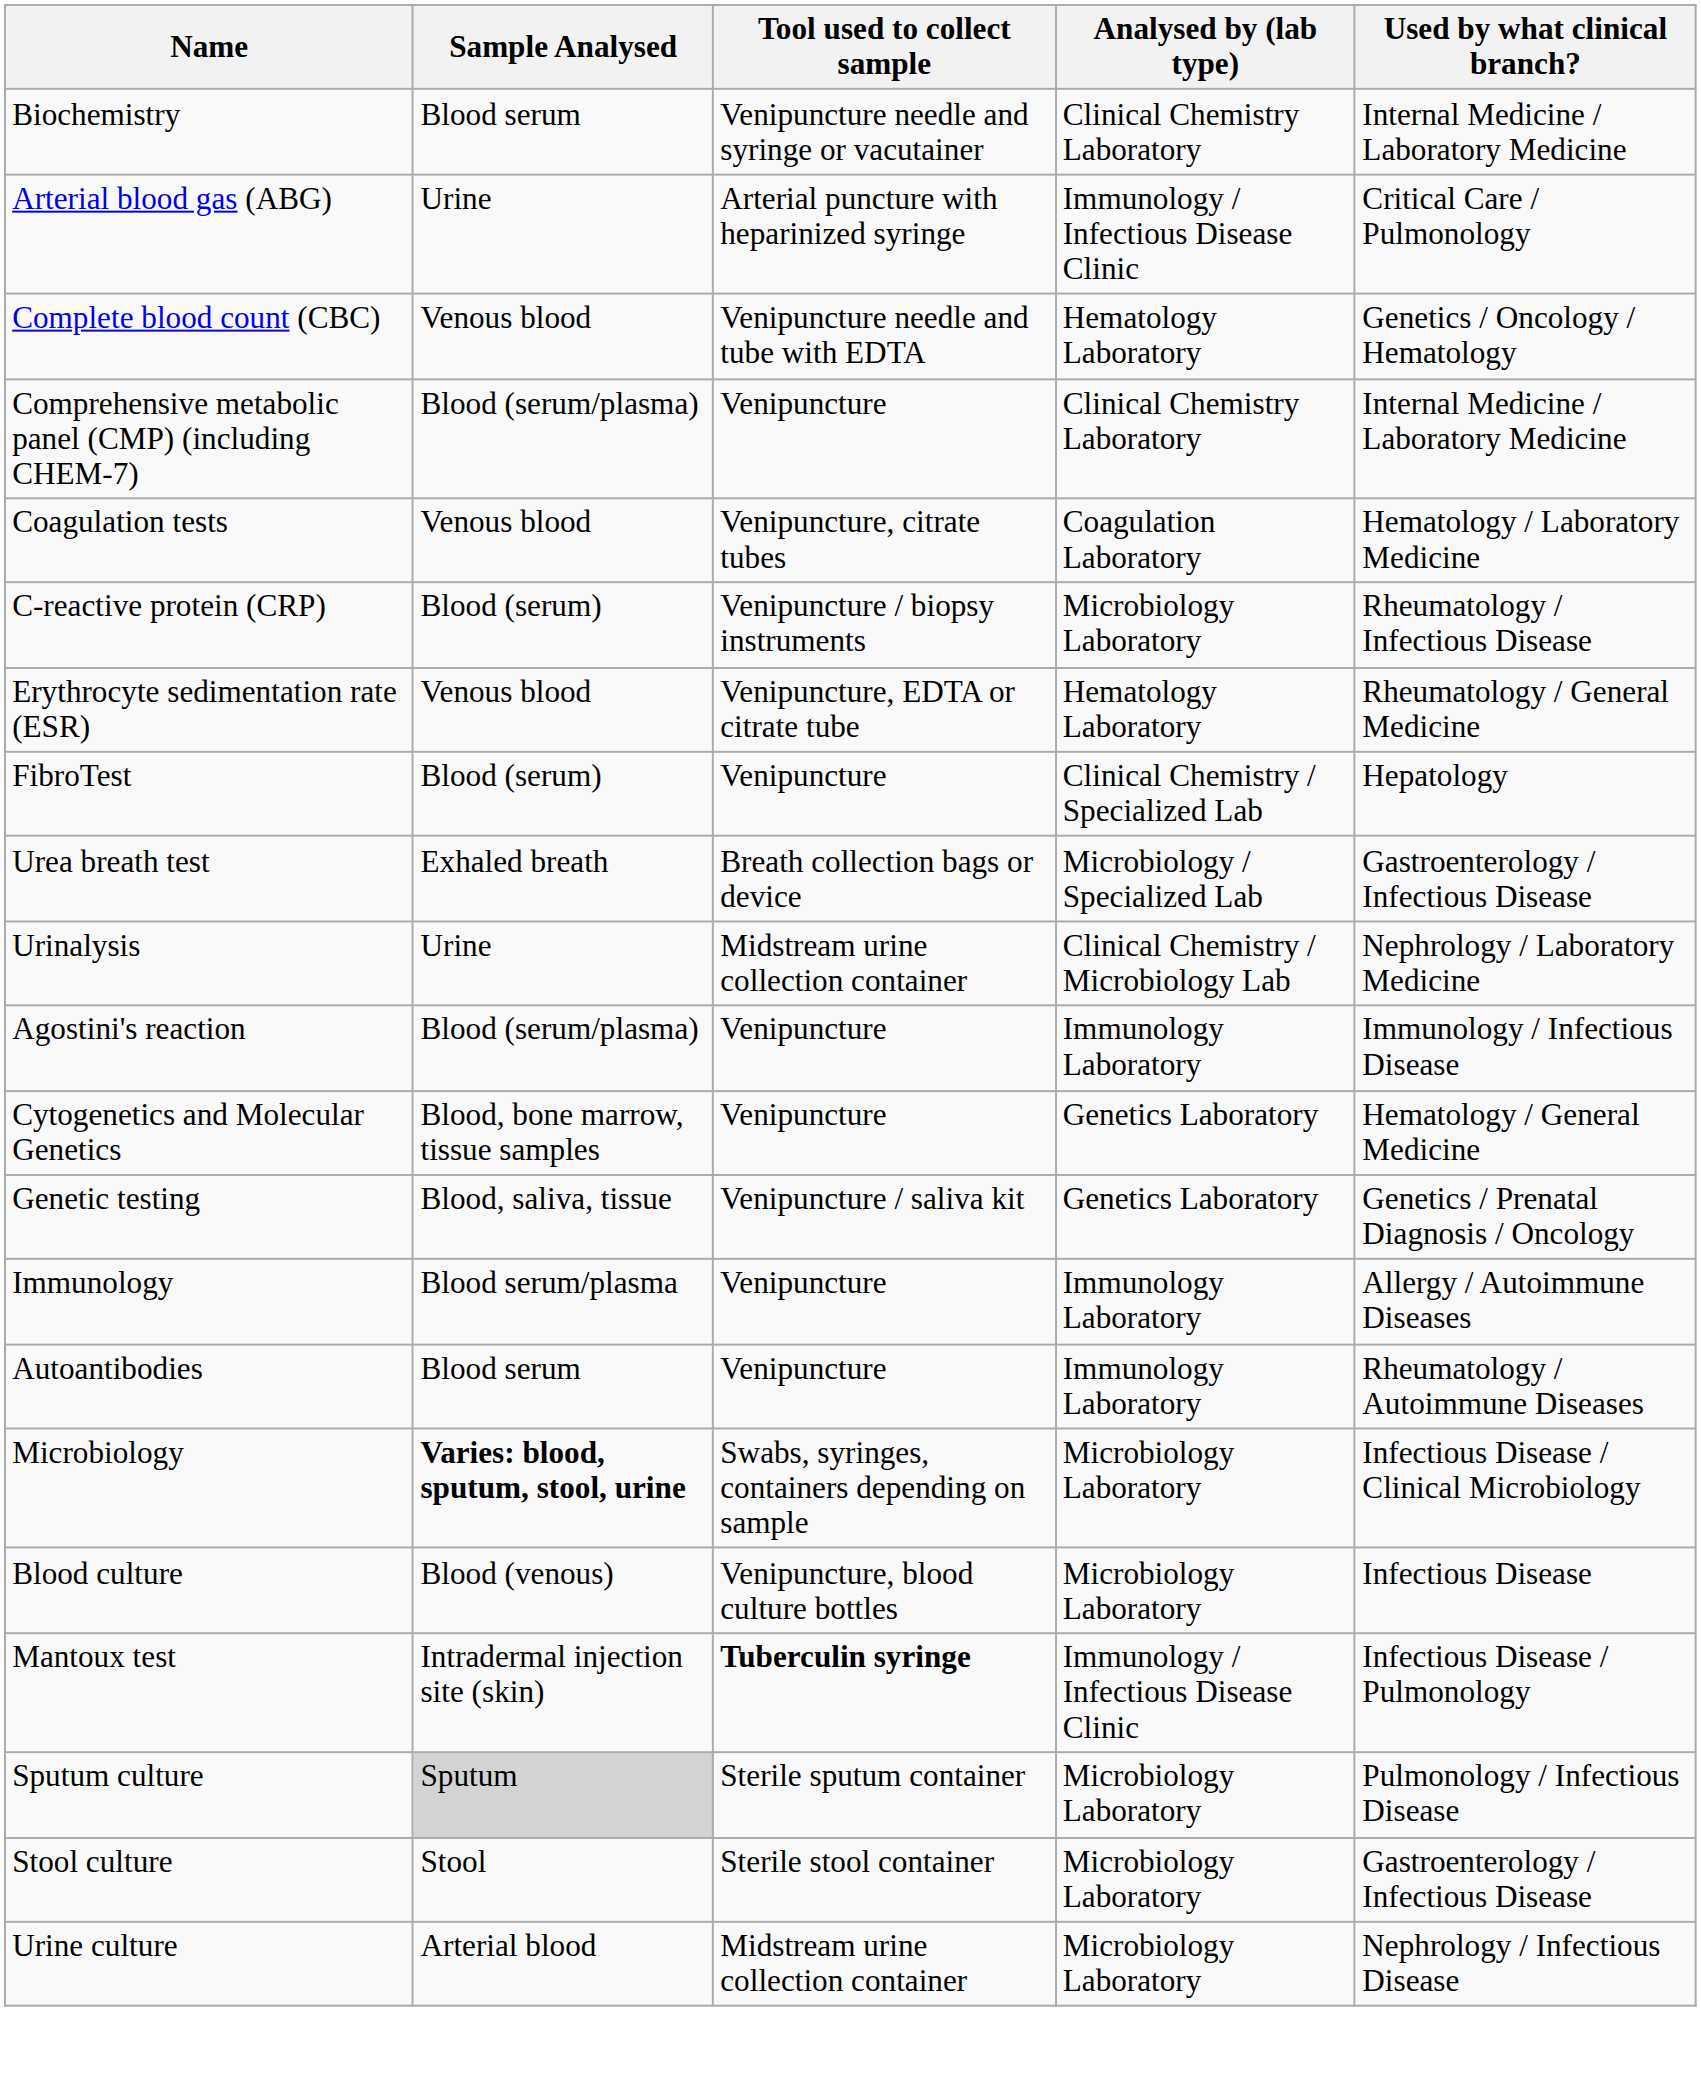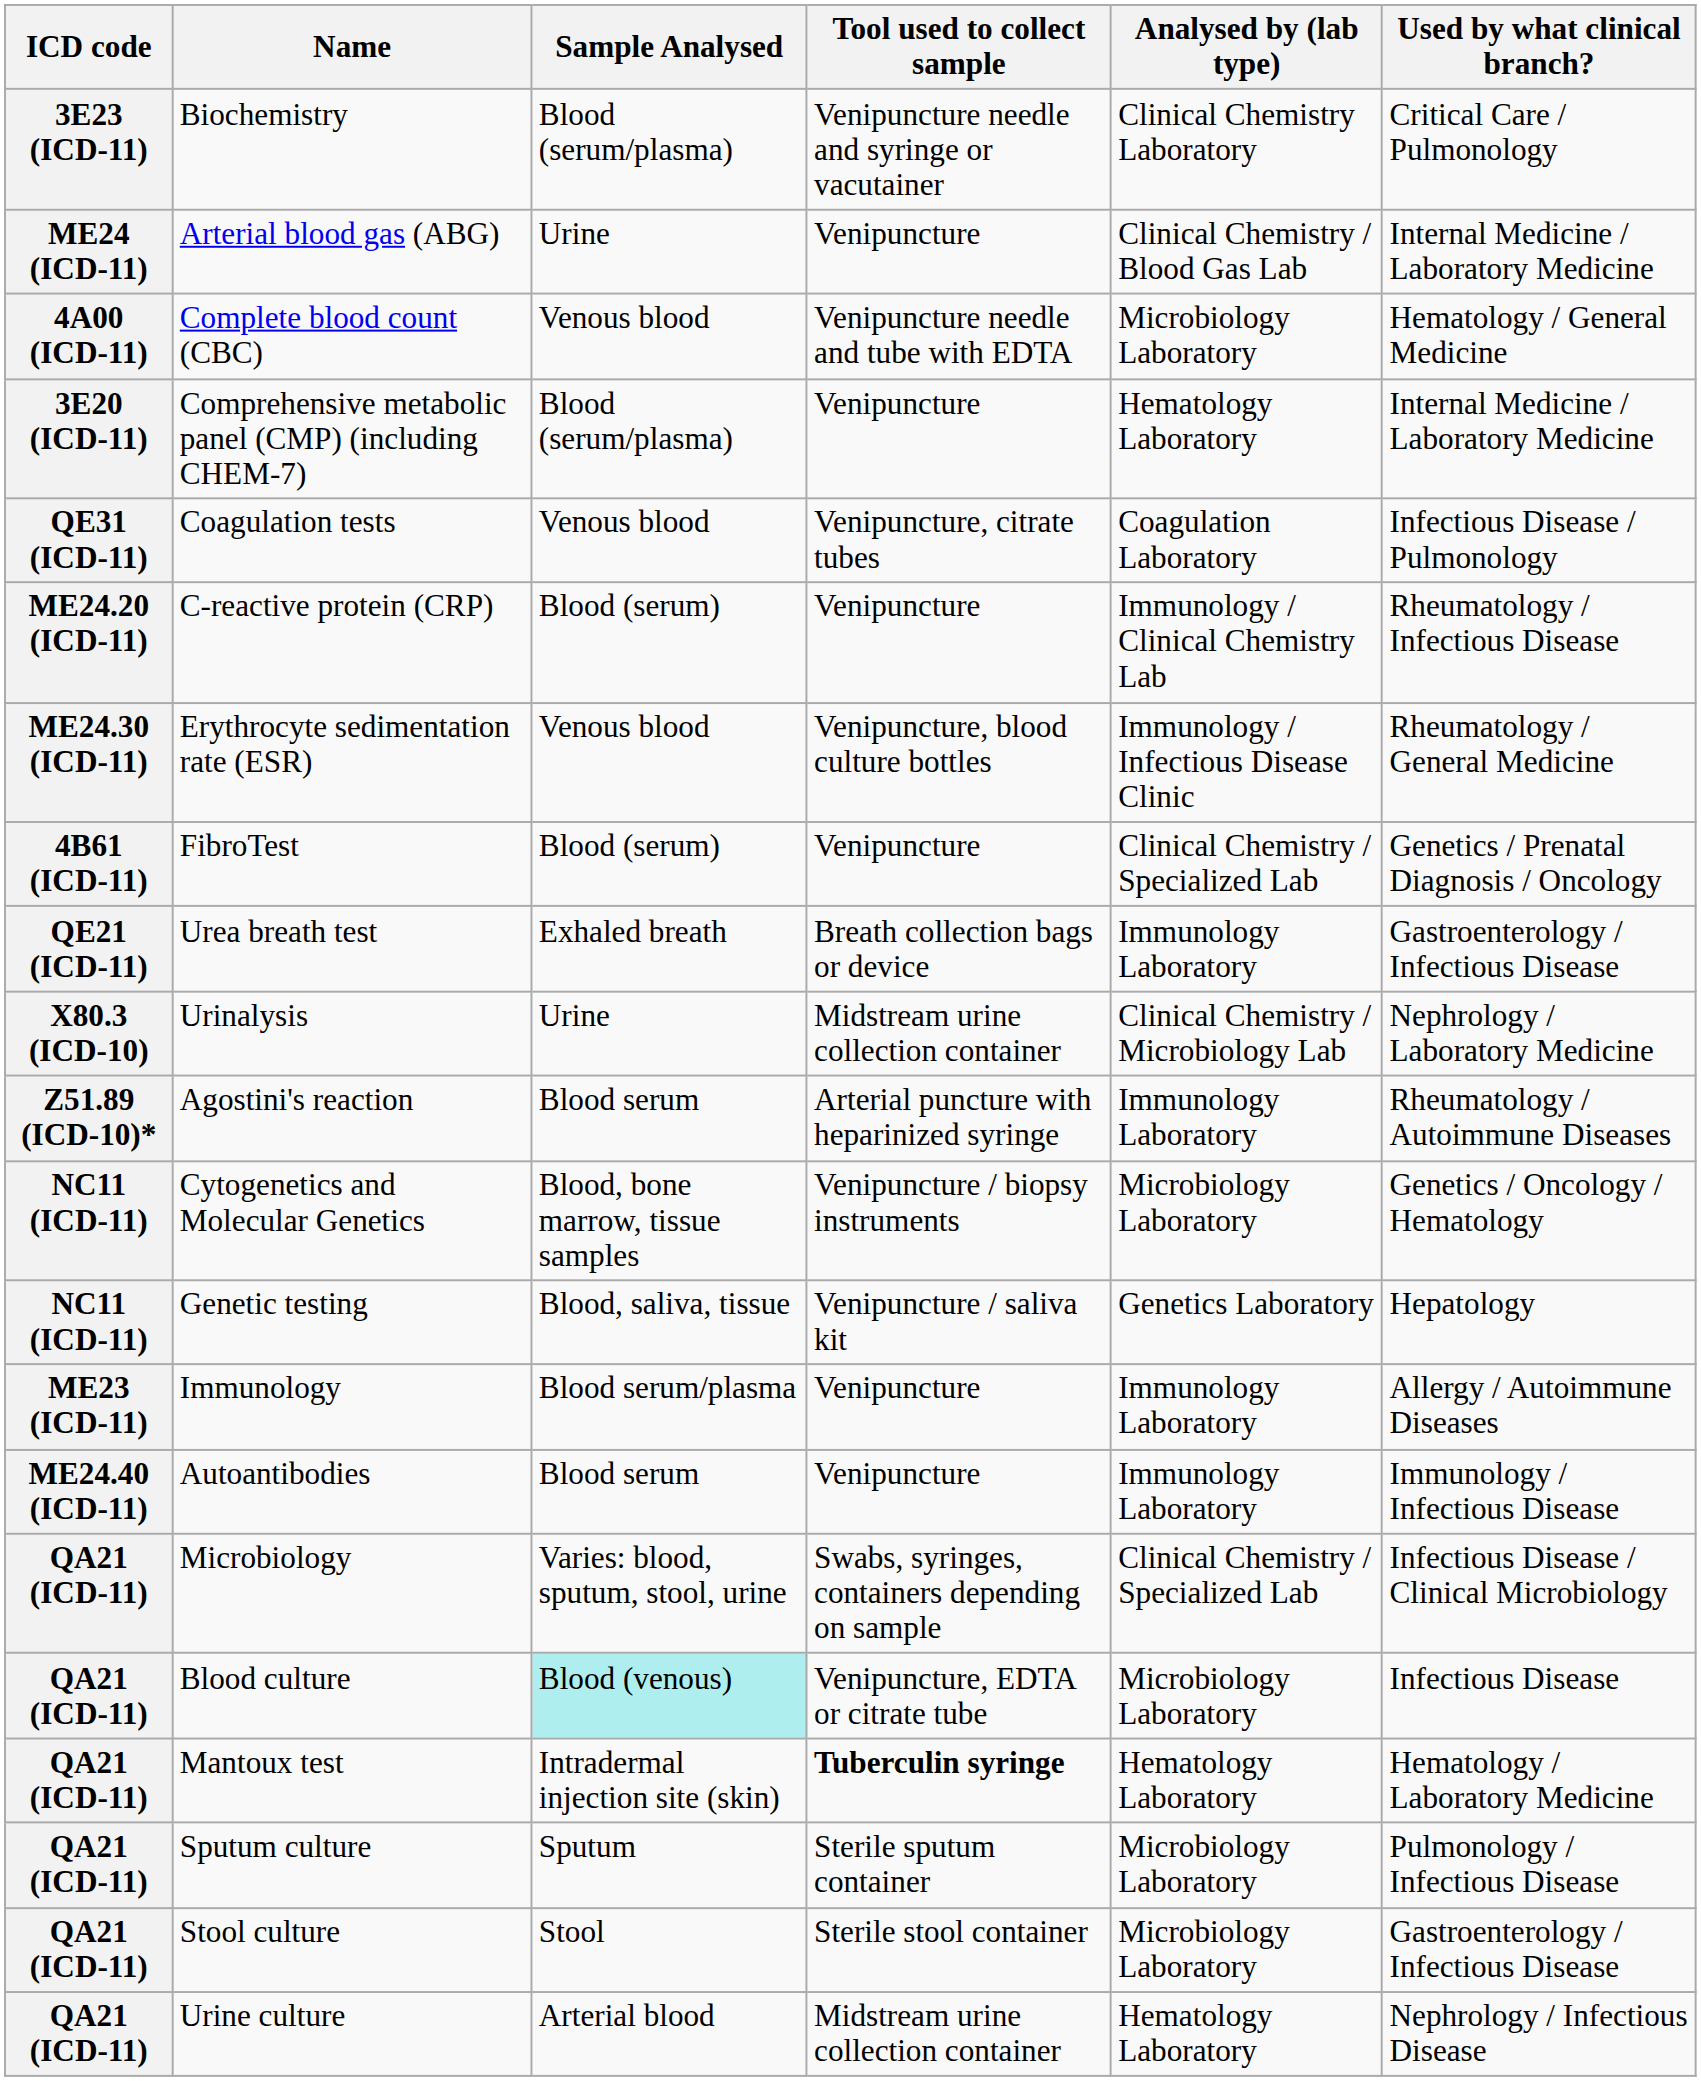 <table class="wikitable sortable static-row-numbers sticky-header sort-under mw-datatable plainrowheaders">
 <tr>
+<th scope="col">ICD code</th>
 <th scope="col">Name</th>
 <th scope="col">Sample Analysed</th>
 <th scope="col">Tool used to collect sample</th>
 <th scope="col">Analysed by (lab type)</th>
 <th scope="col">Used by what clinical branch?</th>
 </tr>
 <tr style="vertical-align: top;">
+<th scope="row">3E23 (ICD-11)</th>
 <td>Biochemistry</td>
-<td>Blood serum</td>
+<td>Blood (serum/plasma)</td>
 <td>Venipuncture needle and syringe or vacutainer</td>
 <td>Clinical Chemistry Laboratory</td>
+<td>Critical Care / Pulmonology</td>
+</tr>
+<tr style="vertical-align: top;">
+<th scope="row">ME24 (ICD-11)</th>
+<td><a href='#'>Arterial blood gas</a> (ABG)</td>
+<td>Urine</td>
+<td>Venipuncture</td>
+<td>Clinical Chemistry / Blood Gas Lab</td>
 <td>Internal Medicine / Laboratory Medicine</td>
 </tr>
 <tr style="vertical-align: top;">
-<td><a href='#'>Arterial blood gas</a> (ABG)</td>
-<td>Urine</td>
-<td>Arterial puncture with heparinized syringe</td>
-<td>Immunology / Infectious Disease Clinic</td>
-<td>Critical Care / Pulmonology</td>
-</tr>
-<tr style="vertical-align: top;">
+<th scope="row">4A00 (ICD-11)</th>
 <td><a href='#'>Complete blood count</a> (CBC)</td>
 <td>Venous blood</td>
 <td>Venipuncture needle and tube with EDTA</td>
-<td>Hematology Laboratory</td>
-<td>Genetics / Oncology / Hematology</td>
+<td>Microbiology Laboratory</td>
+<td>Hematology / General Medicine</td>
 </tr>
 <tr style="vertical-align: top;">
+<th scope="row">3E20 (ICD-11)</th>
 <td>Comprehensive metabolic panel (CMP) (including CHEM-7)</td>
 <td>Blood (serum/plasma)</td>
 <td>Venipuncture</td>
-<td>Clinical Chemistry Laboratory</td>
+<td>Hematology Laboratory</td>
 <td>Internal Medicine / Laboratory Medicine</td>
 </tr>
 <tr style="vertical-align: top;">
+<th scope="row">QE31 (ICD-11)</th>
 <td>Coagulation tests</td>
 <td>Venous blood</td>
 <td>Venipuncture, citrate tubes</td>
 <td>Coagulation Laboratory</td>
-<td>Hematology / Laboratory Medicine</td>
+<td>Infectious Disease / Pulmonology</td>
 </tr>
 <tr style="vertical-align: top;">
+<th scope="row">ME24.20 (ICD-11)</th>
 <td>C-reactive protein (CRP)</td>
 <td>Blood (serum)</td>
-<td>Venipuncture / biopsy instruments</td>
-<td>Microbiology Laboratory</td>
+<td>Venipuncture</td>
+<td>Immunology / Clinical Chemistry Lab</td>
 <td>Rheumatology / Infectious Disease</td>
 </tr>
 <tr style="vertical-align: top;">
+<th scope="row">ME24.30 (ICD-11)</th>
 <td>Erythrocyte sedimentation rate (ESR)</td>
 <td>Venous blood</td>
-<td>Venipuncture, EDTA or citrate tube</td>
-<td>Hematology Laboratory</td>
+<td>Venipuncture, blood culture bottles</td>
+<td>Immunology / Infectious Disease Clinic</td>
 <td>Rheumatology / General Medicine</td>
 </tr>
 <tr style="vertical-align: top;">
+<th scope="row">4B61 (ICD-11)</th>
 <td>FibroTest</td>
 <td>Blood (serum)</td>
 <td>Venipuncture</td>
 <td>Clinical Chemistry / Specialized Lab</td>
-<td>Hepatology</td>
+<td>Genetics / Prenatal Diagnosis / Oncology</td>
 </tr>
 <tr style="vertical-align: top;">
+<th scope="row">QE21 (ICD-11)</th>
 <td>Urea breath test</td>
 <td>Exhaled breath</td>
 <td>Breath collection bags or device</td>
-<td>Microbiology / Specialized Lab</td>
+<td>Immunology Laboratory</td>
 <td>Gastroenterology / Infectious Disease</td>
 </tr>
 <tr style="vertical-align: top;">
+<th scope="row">X80.3 (ICD-10)</th>
 <td>Urinalysis</td>
 <td>Urine</td>
 <td>Midstream urine collection container</td>
 <td>Clinical Chemistry / Microbiology Lab</td>
 <td>Nephrology / Laboratory Medicine</td>
 </tr>
 <tr style="vertical-align: top;">
+<th scope="row">Z51.89 (ICD-10)*</th>
 <td>Agostini's reaction</td>
-<td>Blood (serum/plasma)</td>
-<td>Venipuncture</td>
+<td>Blood serum</td>
+<td>Arterial puncture with heparinized syringe</td>
 <td>Immunology Laboratory</td>
-<td>Immunology / Infectious Disease</td>
+<td>Rheumatology / Autoimmune Diseases</td>
 </tr>
 <tr style="vertical-align: top;">
+<th scope="row">NC11 (ICD-11)</th>
 <td>Cytogenetics and Molecular Genetics</td>
 <td>Blood, bone marrow, tissue samples</td>
-<td>Venipuncture</td>
-<td>Genetics Laboratory</td>
-<td>Hematology / General Medicine</td>
+<td>Venipuncture / biopsy instruments</td>
+<td>Microbiology Laboratory</td>
+<td>Genetics / Oncology / Hematology</td>
 </tr>
 <tr style="vertical-align: top;">
+<th scope="row">NC11 (ICD-11)</th>
 <td>Genetic testing</td>
 <td>Blood, saliva, tissue</td>
 <td>Venipuncture / saliva kit</td>
 <td>Genetics Laboratory</td>
-<td>Genetics / Prenatal Diagnosis / Oncology</td>
+<td>Hepatology</td>
 </tr>
 <tr style="vertical-align: top;">
+<th scope="row">ME23 (ICD-11)</th>
 <td>Immunology</td>
 <td>Blood serum/plasma</td>
 <td>Venipuncture</td>
 <td>Immunology Laboratory</td>
 <td>Allergy / Autoimmune Diseases</td>
 </tr>
 <tr style="vertical-align: top;">
+<th scope="row">ME24.40 (ICD-11)</th>
 <td>Autoantibodies</td>
 <td>Blood serum</td>
 <td>Venipuncture</td>
 <td>Immunology Laboratory</td>
-<td>Rheumatology / Autoimmune Diseases</td>
+<td>Immunology / Infectious Disease</td>
 </tr>
 <tr style="vertical-align: top;">
+<th scope="row">QA21 (ICD-11)</th>
 <td>Microbiology</td>
-<td><strong>Varies: blood, sputum, stool, urine</strong></td>
+<td>Varies: blood, sputum, stool, urine</td>
 <td>Swabs, syringes, containers depending on sample</td>
-<td>Microbiology Laboratory</td>
+<td>Clinical Chemistry / Specialized Lab</td>
 <td>Infectious Disease / Clinical Microbiology</td>
 </tr>
 <tr style="vertical-align: top;">
+<th scope="row">QA21 (ICD-11)</th>
 <td>Blood culture</td>
-<td>Blood (venous)</td>
-<td>Venipuncture, blood culture bottles</td>
+<td style="background: paleturquoise;">Blood (venous)</td>
+<td>Venipuncture, EDTA or citrate tube</td>
 <td>Microbiology Laboratory</td>
 <td>Infectious Disease</td>
 </tr>
 <tr style="vertical-align: top;">
+<th scope="row">QA21 (ICD-11)</th>
 <td>Mantoux test</td>
 <td>Intradermal injection site (skin)</td>
 <td><strong>Tuberculin syringe</strong></td>
-<td>Immunology / Infectious Disease Clinic</td>
-<td>Infectious Disease / Pulmonology</td>
+<td>Hematology Laboratory</td>
+<td>Hematology / Laboratory Medicine</td>
 </tr>
 <tr style="vertical-align: top;">
+<th scope="row">QA21 (ICD-11)</th>
 <td>Sputum culture</td>
-<td style="background: lightgrey;">Sputum</td>
+<td>Sputum</td>
 <td>Sterile sputum container</td>
 <td>Microbiology Laboratory</td>
 <td>Pulmonology / Infectious Disease</td>
 </tr>
 <tr style="vertical-align: top;">
+<th scope="row">QA21 (ICD-11)</th>
 <td>Stool culture</td>
 <td>Stool</td>
 <td>Sterile stool container</td>
 <td>Microbiology Laboratory</td>
 <td>Gastroenterology / Infectious Disease</td>
 </tr>
 <tr style="vertical-align: top;">
+<th scope="row">QA21 (ICD-11)</th>
 <td>Urine culture</td>
 <td>Arterial blood</td>
 <td>Midstream urine collection container</td>
-<td>Microbiology Laboratory</td>
+<td>Hematology Laboratory</td>
 <td>Nephrology / Infectious Disease</td>
 </tr>
 </table>
